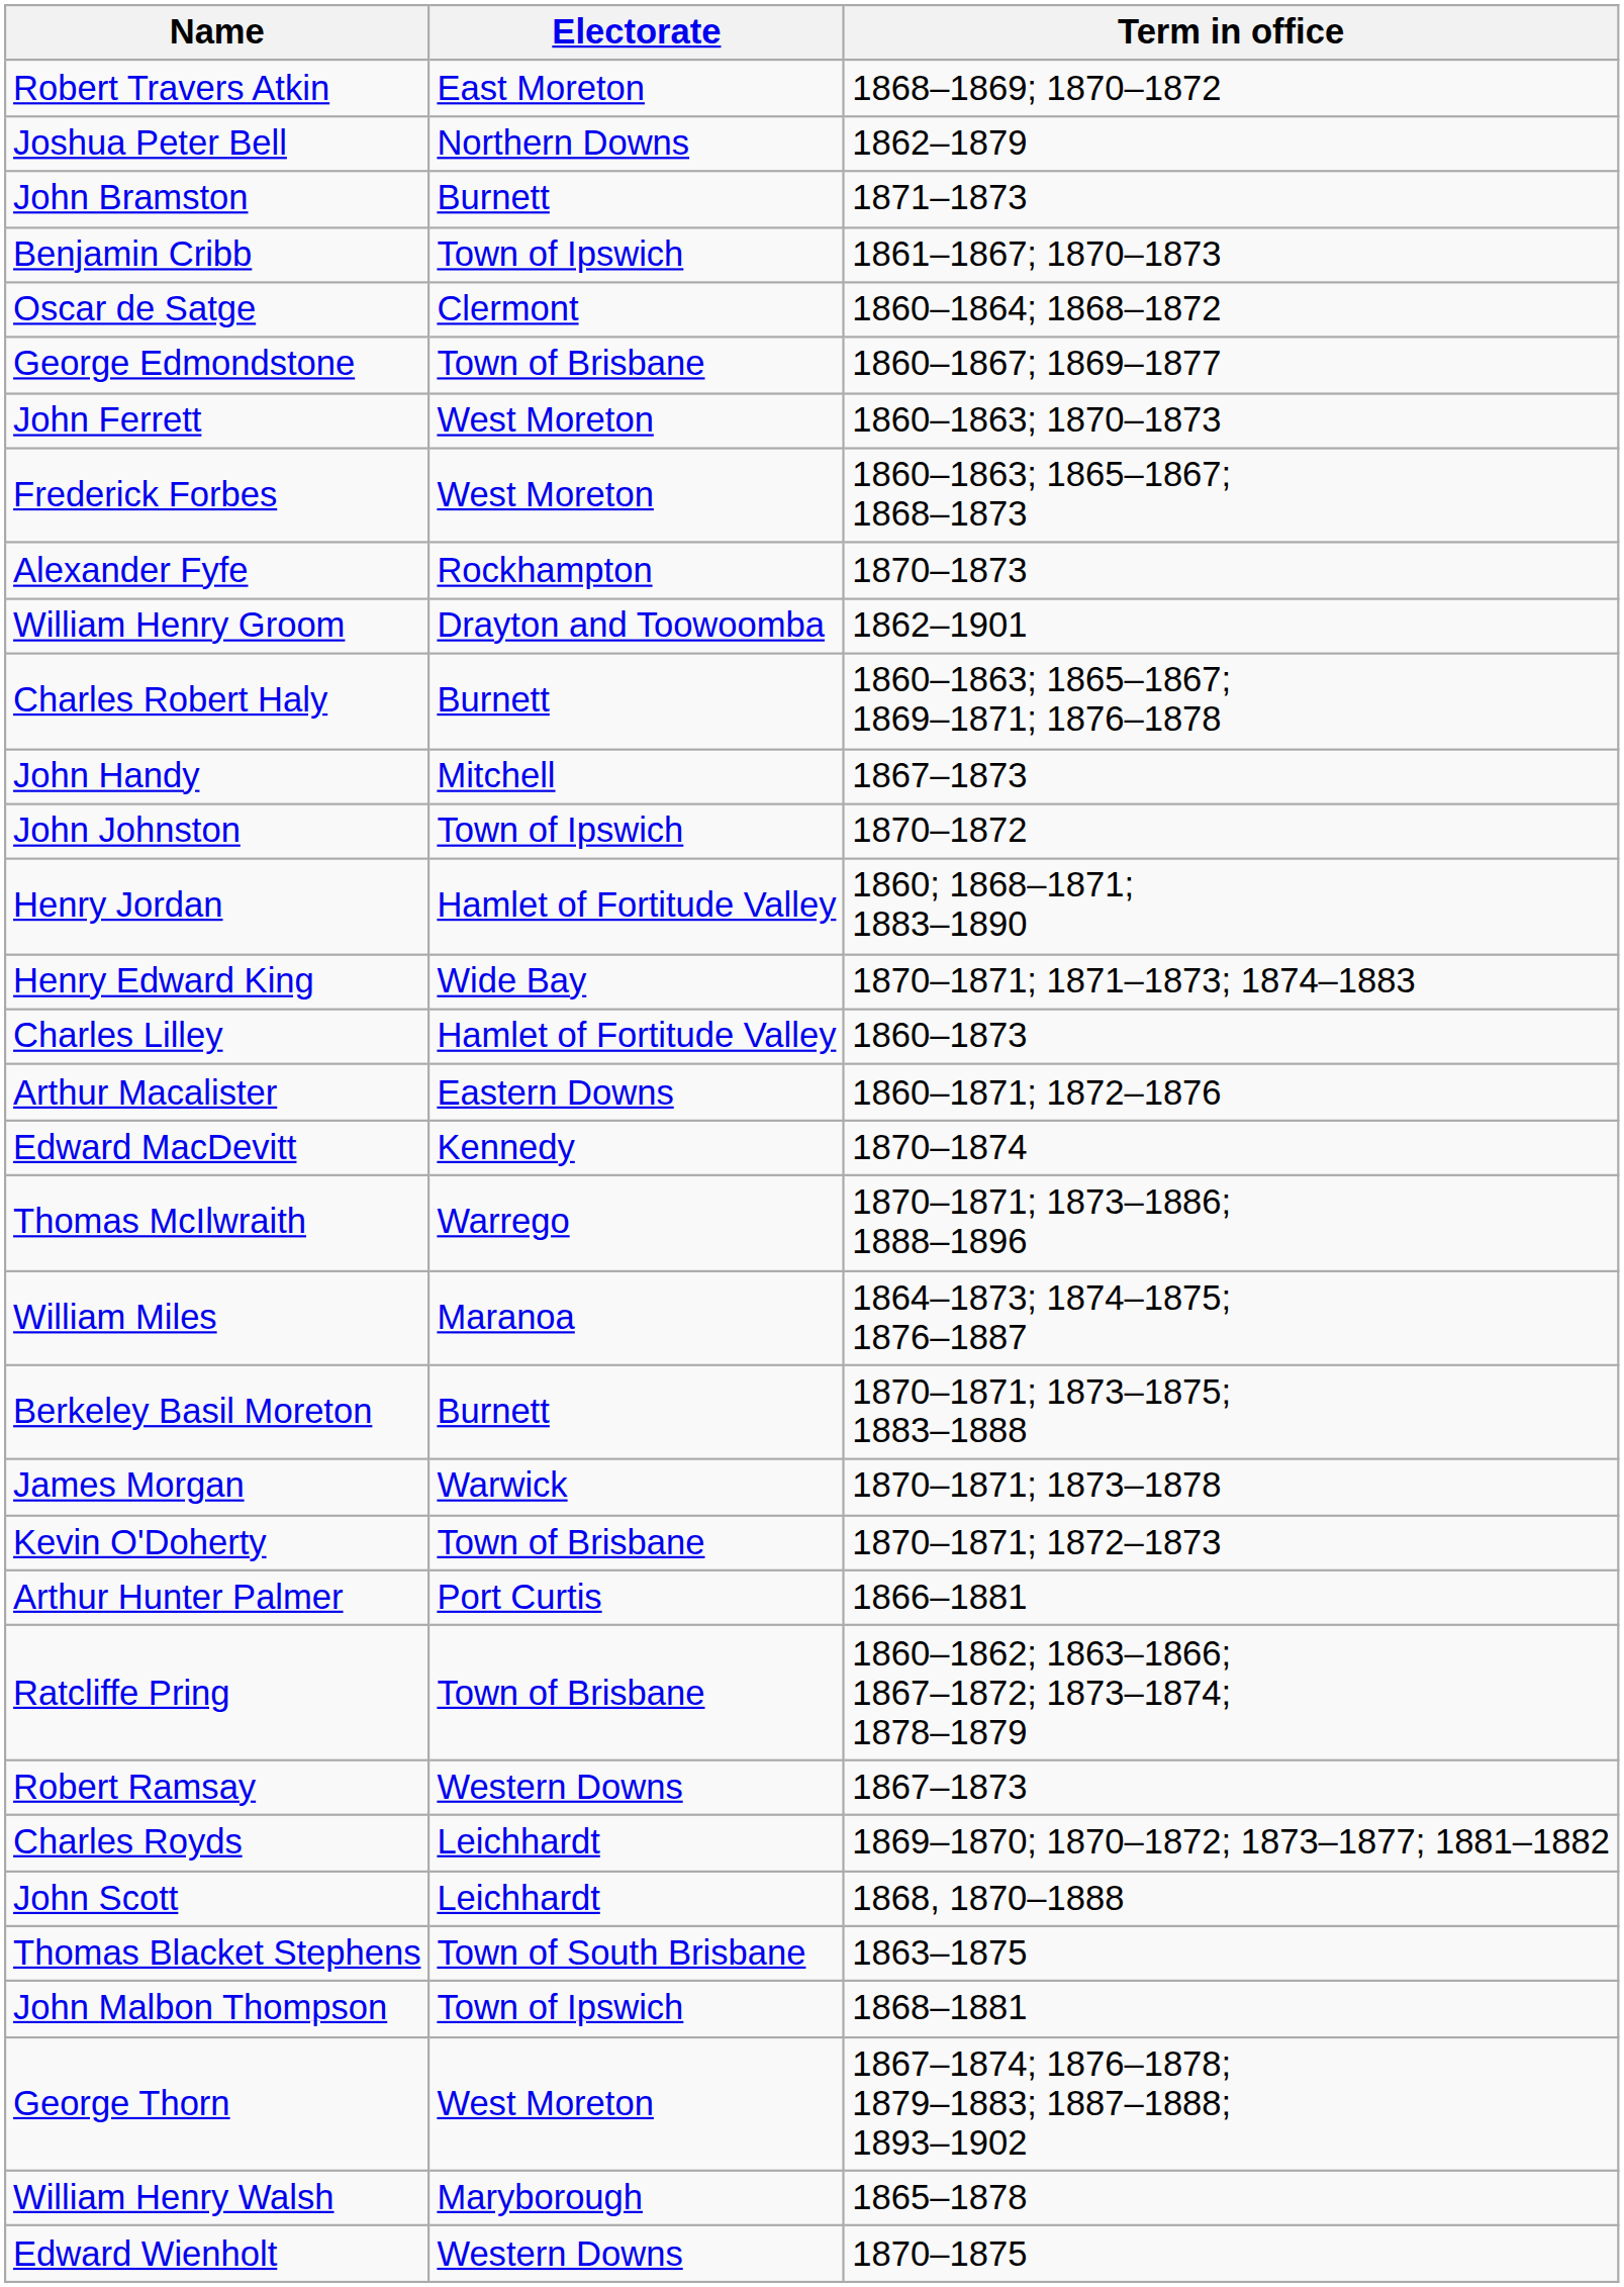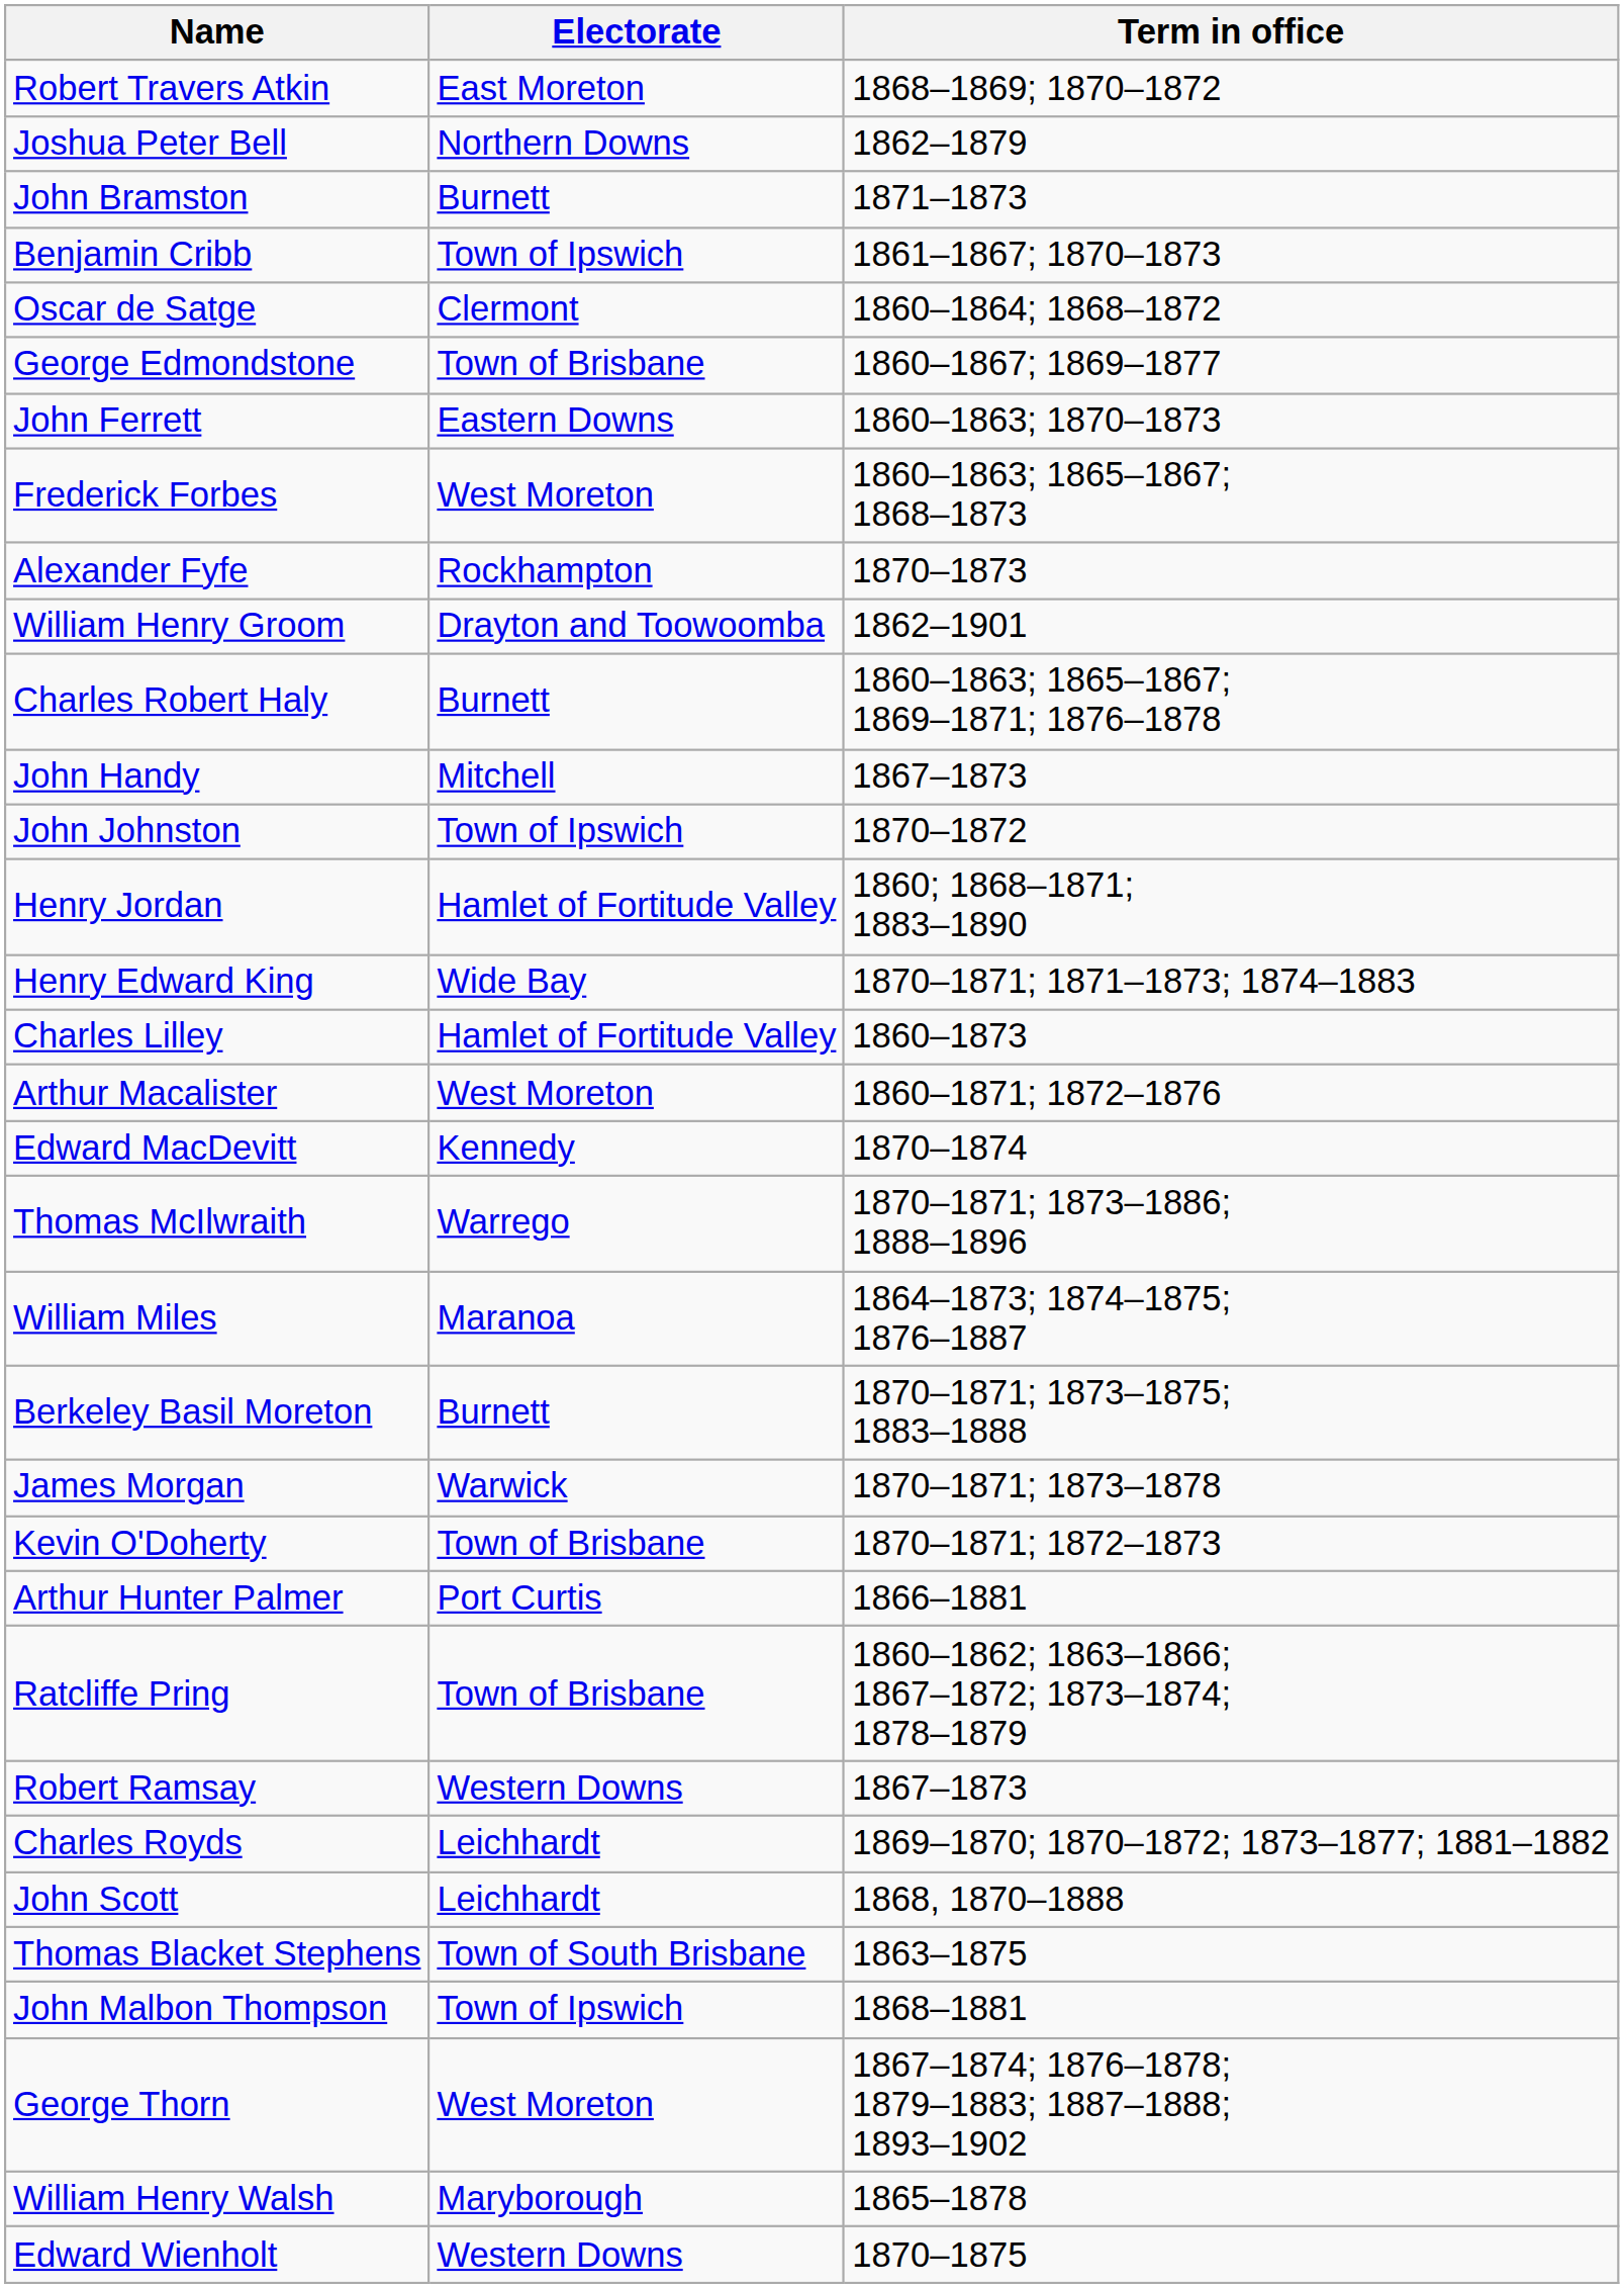 <table class="wikitable sortable">
 <tr>
 <th>Name</th>
 <th><a href='#'>Electorate</a></th>
 <th>Term in office</th>
 </tr>
 <tr>
 <td><a href='#'>Robert Travers Atkin</a></td>
 <td><a href='#'>East Moreton</a></td>
 <td>1868–1869; 1870–1872</td>
 </tr>
 <tr>
 <td><a href='#'>Joshua Peter Bell</a></td>
 <td><a href='#'>Northern Downs</a></td>
 <td>1862–1879</td>
 </tr>
 <tr>
 <td><a href='#'>John Bramston</a></td>
 <td><a href='#'>Burnett</a></td>
 <td>1871–1873</td>
 </tr>
 <tr>
 <td><a href='#'>Benjamin Cribb</a></td>
 <td><a href='#'>Town of Ipswich</a></td>
 <td>1861–1867; 1870–1873</td>
 </tr>
 <tr>
 <td><a href='#'>Oscar de Satge</a></td>
 <td><a href='#'>Clermont</a></td>
 <td>1860–1864; 1868–1872</td>
 </tr>
 <tr>
 <td><a href='#'>George Edmondstone</a></td>
 <td><a href='#'>Town of Brisbane</a></td>
 <td>1860–1867; 1869–1877</td>
 </tr>
 <tr>
 <td><a href='#'>John Ferrett</a></td>
-<td><a href='#'>West Moreton</a></td>
+<td><a href='#'>Eastern Downs</a></td>
 <td>1860–1863; 1870–1873</td>
 </tr>
 <tr>
 <td><a href='#'>Frederick Forbes</a></td>
 <td><a href='#'>West Moreton</a></td>
 <td>1860–1863; 1865–1867;<br>1868–1873</td>
 </tr>
 <tr>
 <td><a href='#'>Alexander Fyfe</a></td>
 <td><a href='#'>Rockhampton</a></td>
 <td>1870–1873</td>
 </tr>
 <tr>
 <td><a href='#'>William Henry Groom</a></td>
 <td><a href='#'>Drayton and Toowoomba</a></td>
 <td>1862–1901</td>
 </tr>
 <tr>
 <td><a href='#'>Charles Robert Haly</a></td>
 <td><a href='#'>Burnett</a></td>
 <td>1860–1863; 1865–1867;<br>1869–1871; 1876–1878</td>
 </tr>
 <tr>
 <td><a href='#'>John Handy</a></td>
 <td><a href='#'>Mitchell</a></td>
 <td>1867–1873</td>
 </tr>
 <tr>
 <td><a href='#'>John Johnston</a></td>
 <td><a href='#'>Town of Ipswich</a></td>
 <td>1870–1872</td>
 </tr>
 <tr>
 <td><a href='#'>Henry Jordan</a></td>
 <td><a href='#'>Hamlet of Fortitude Valley</a></td>
 <td>1860; 1868–1871;<br>1883–1890</td>
 </tr>
 <tr>
 <td><a href='#'>Henry Edward King</a></td>
 <td><a href='#'>Wide Bay</a></td>
 <td>1870–1871; 1871–1873; 1874–1883</td>
 </tr>
 <tr>
 <td><a href='#'>Charles Lilley</a></td>
 <td><a href='#'>Hamlet of Fortitude Valley</a></td>
 <td>1860–1873</td>
 </tr>
 <tr>
 <td><a href='#'>Arthur Macalister</a></td>
-<td><a href='#'>Eastern Downs</a></td>
+<td><a href='#'>West Moreton</a></td>
 <td>1860–1871; 1872–1876</td>
 </tr>
 <tr>
 <td><a href='#'>Edward MacDevitt</a></td>
 <td><a href='#'>Kennedy</a></td>
 <td>1870–1874</td>
 </tr>
 <tr>
 <td><a href='#'>Thomas McIlwraith</a></td>
 <td><a href='#'>Warrego</a></td>
 <td>1870–1871; 1873–1886;<br>1888–1896</td>
 </tr>
 <tr>
 <td><a href='#'>William Miles</a></td>
 <td><a href='#'>Maranoa</a></td>
 <td>1864–1873; 1874–1875;<br>1876–1887</td>
 </tr>
 <tr>
 <td><a href='#'>Berkeley Basil Moreton</a></td>
 <td><a href='#'>Burnett</a></td>
 <td>1870–1871; 1873–1875;<br>1883–1888</td>
 </tr>
 <tr>
 <td><a href='#'>James Morgan</a></td>
 <td><a href='#'>Warwick</a></td>
 <td>1870–1871; 1873–1878</td>
 </tr>
 <tr>
 <td><a href='#'>Kevin O'Doherty</a></td>
 <td><a href='#'>Town of Brisbane</a></td>
 <td>1870–1871; 1872–1873</td>
 </tr>
 <tr>
 <td><a href='#'>Arthur Hunter Palmer</a></td>
 <td><a href='#'>Port Curtis</a></td>
 <td>1866–1881</td>
 </tr>
 <tr>
 <td><a href='#'>Ratcliffe Pring</a></td>
 <td><a href='#'>Town of Brisbane</a></td>
 <td>1860–1862; 1863–1866;<br>1867–1872; 1873–1874;<br>1878–1879</td>
 </tr>
 <tr>
 <td><a href='#'>Robert Ramsay</a></td>
 <td><a href='#'>Western Downs</a></td>
 <td>1867–1873</td>
 </tr>
 <tr>
 <td><a href='#'>Charles Royds</a></td>
 <td><a href='#'>Leichhardt</a></td>
 <td>1869–1870; 1870–1872; 1873–1877; 1881–1882</td>
 </tr>
 <tr>
 <td><a href='#'>John Scott</a></td>
 <td><a href='#'>Leichhardt</a></td>
 <td>1868, 1870–1888</td>
 </tr>
 <tr>
 <td><a href='#'>Thomas Blacket Stephens</a></td>
 <td><a href='#'>Town of South Brisbane</a></td>
 <td>1863–1875</td>
 </tr>
 <tr>
 <td><a href='#'>John Malbon Thompson</a></td>
 <td><a href='#'>Town of Ipswich</a></td>
 <td>1868–1881</td>
 </tr>
 <tr>
 <td><a href='#'>George Thorn</a></td>
 <td><a href='#'>West Moreton</a></td>
 <td>1867–1874; 1876–1878;<br>1879–1883; 1887–1888;<br>1893–1902</td>
 </tr>
 <tr>
 <td><a href='#'>William Henry Walsh</a></td>
 <td><a href='#'>Maryborough</a></td>
 <td>1865–1878</td>
 </tr>
 <tr>
 <td><a href='#'>Edward Wienholt</a></td>
 <td><a href='#'>Western Downs</a></td>
 <td>1870–1875</td>
 </tr>
 </table>
